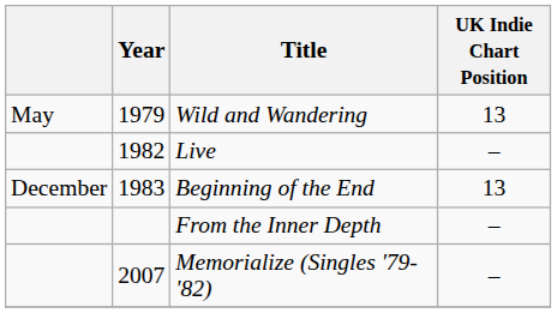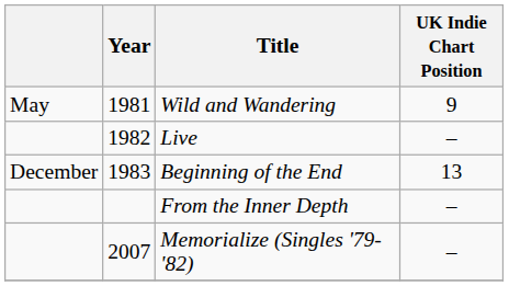 <table class="wikitable">
 <tr>
 <th width="30"></th>
 <th width="30">Year</th>
 <th width="175">Title</th>
 <th width="70"><small>UK Indie Chart Position</small></th>
 </tr>
 <tr>
 <td>May</td>
-<td>1979</td>
+<td>1981</td>
 <td><em>Wild and Wandering</em></td>
-<td align="center">13</td>
+<td align="center">9</td>
 </tr>
 <tr>
 <td></td>
 <td>1982</td>
 <td><em>Live</em></td>
 <td align="center">–</td>
 </tr>
 <tr>
 <td>December</td>
 <td>1983</td>
 <td><em>Beginning of the End</em></td>
 <td align="center">13</td>
 </tr>
 <tr>
 <td></td>
 <td></td>
 <td><em>From the Inner Depth</em></td>
 <td align="center">–</td>
 </tr>
 <tr>
 <td></td>
 <td>2007</td>
 <td><em>Memorialize (Singles '79-'82)</em></td>
 <td align="center">–</td>
 </tr>
 <tr>
 </tr>
 </table>
